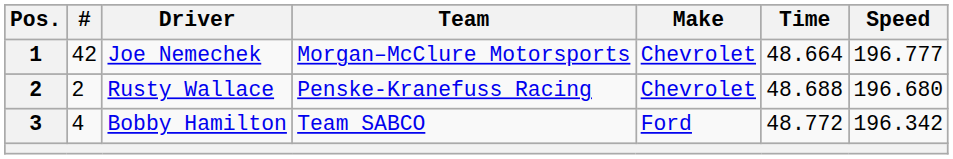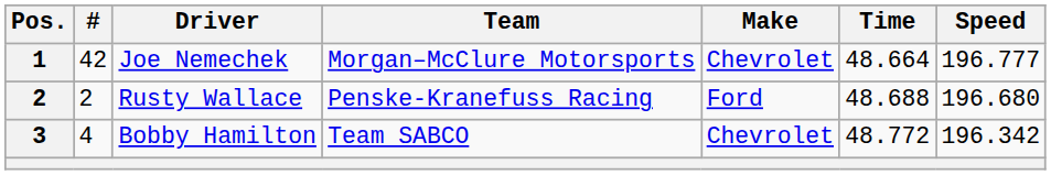 <table class="wikitable" style="font-size:95%">
 <tr>
 <th>Pos.</th>
 <th>#</th>
 <th>Driver</th>
 <th>Team</th>
 <th>Make</th>
 <th>Time</th>
 <th>Speed</th>
 </tr>
 <tr>
 <th>1</th>
 <td>42</td>
 <td><a href='#'>Joe Nemechek</a></td>
 <td><a href='#'>Morgan–McClure Motorsports</a></td>
 <td><a href='#'>Chevrolet</a></td>
 <td>48.664</td>
 <td>196.777</td>
 </tr>
 <tr>
 <th>2</th>
 <td>2</td>
 <td><a href='#'>Rusty Wallace</a></td>
 <td><a href='#'>Penske-Kranefuss Racing</a></td>
-<td><a href='#'>Chevrolet</a></td>
+<td><a href='#'>Ford</a></td>
 <td>48.688</td>
 <td>196.680</td>
 </tr>
 <tr>
 <th>3</th>
 <td>4</td>
 <td><a href='#'>Bobby Hamilton</a></td>
 <td><a href='#'>Team SABCO</a></td>
-<td><a href='#'>Ford</a></td>
+<td><a href='#'>Chevrolet</a></td>
 <td>48.772</td>
 <td>196.342</td>
 </tr>
 <tr>
 <th colspan="7"></th>
 </tr>
 </table>
